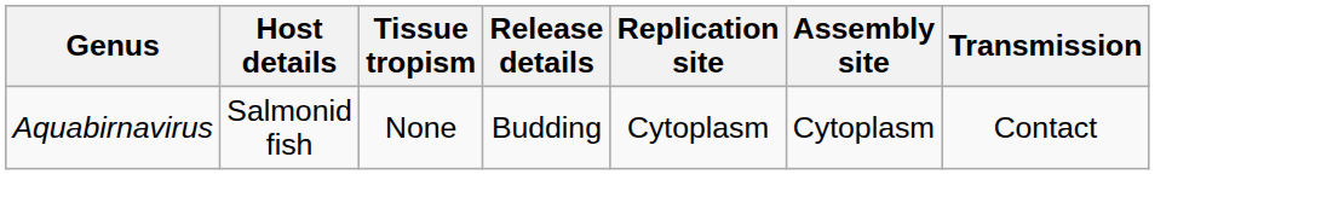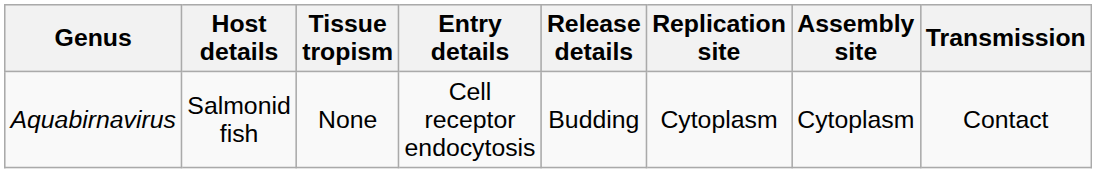 <table class="wikitable sortable" style="text-align:center">
 <tr>
 <th>Genus</th>
 <th>Host details</th>
 <th>Tissue tropism</th>
+<th>Entry details</th>
 <th>Release details</th>
 <th>Replication site</th>
 <th>Assembly site</th>
 <th>Transmission</th>
 </tr>
 <tr>
 <td><em>Aquabirnavirus</em></td>
 <td>Salmonid fish</td>
 <td>None</td>
+<td>Cell receptor endocytosis</td>
 <td>Budding</td>
 <td>Cytoplasm</td>
 <td>Cytoplasm</td>
 <td>Contact</td>
 </tr>
 </table>
